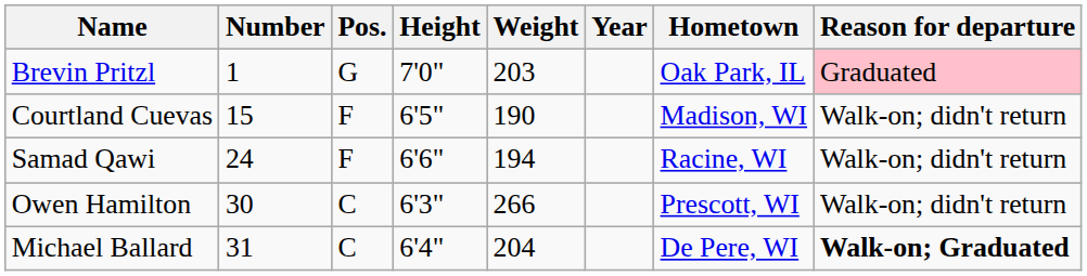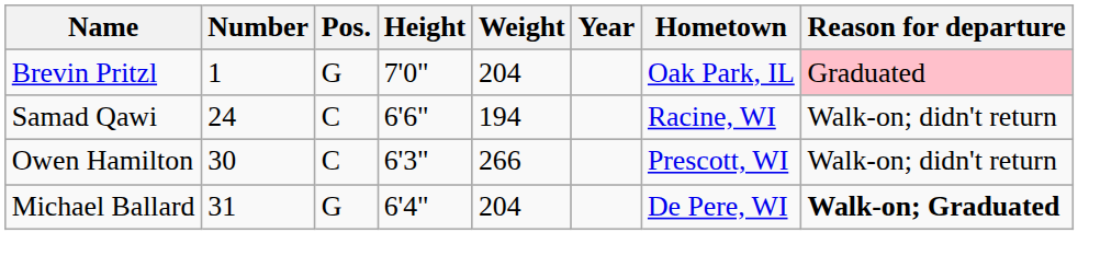 <table class="wikitable sortable" border="1">
 <tr>
 <th>Name</th>
 <th>Number</th>
 <th>Pos.</th>
 <th>Height</th>
 <th>Weight</th>
 <th>Year</th>
 <th>Hometown</th>
 <th class="unsortable">Reason for departure</th>
 </tr>
 <tr>
 <td><a href='#'>Brevin Pritzl</a></td>
 <td>1</td>
 <td>G</td>
 <td>7'0"</td>
-<td>203</td>
+<td>204</td>
 <td></td>
 <td><a href='#'>Oak Park, IL</a></td>
 <td style="background: pink;">Graduated</td>
 </tr>
 <tr>
-<td>Courtland Cuevas</td>
-<td>15</td>
-<td>F</td>
-<td>6'5"</td>
-<td>190</td>
-<td></td>
-<td><a href='#'>Madison, WI</a></td>
-<td>Walk-on; didn't return</td>
-</tr>
-<tr>
 <td>Samad Qawi</td>
 <td>24</td>
-<td>F</td>
+<td>C</td>
 <td>6'6"</td>
 <td>194</td>
 <td></td>
 <td><a href='#'>Racine, WI</a></td>
 <td>Walk-on; didn't return</td>
 </tr>
 <tr>
 <td>Owen Hamilton</td>
 <td>30</td>
 <td>C</td>
 <td>6'3"</td>
 <td>266</td>
 <td></td>
 <td><a href='#'>Prescott, WI</a></td>
 <td>Walk-on; didn't return</td>
 </tr>
 <tr>
 <td>Michael Ballard</td>
 <td>31</td>
-<td>C</td>
+<td>G</td>
 <td>6'4"</td>
 <td>204</td>
 <td></td>
 <td><a href='#'>De Pere, WI</a></td>
 <td><strong>Walk-on; Graduated</strong></td>
 </tr>
 </table>
